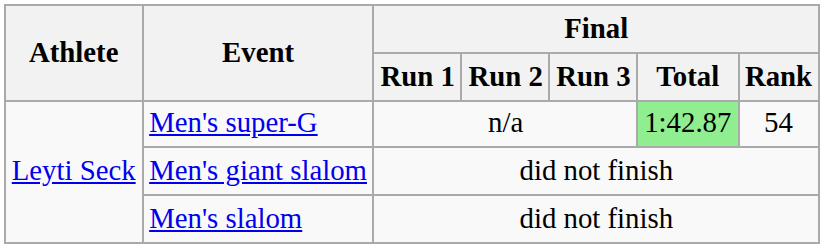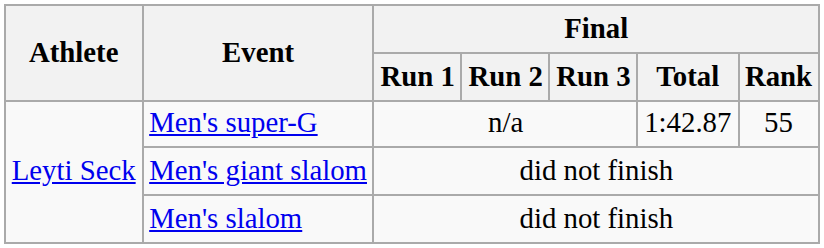 <table class="wikitable" style="font-size:90%">
 <tr>
 <th rowspan="2">Athlete</th>
 <th rowspan="2">Event</th>
 <th colspan="5">Final</th>
 </tr>
 <tr>
 <th>Run 1</th>
 <th>Run 2</th>
 <th>Run 3</th>
 <th>Total</th>
 <th>Rank</th>
 </tr>
 <tr>
 <td rowspan=3><a href='#'>Leyti Seck</a></td>
 <td><a href='#'>Men's super-G</a></td>
 <td colspan=3 align="center">n/a</td>
-<td align="center" style="background: lightgreen;">1:42.87</td>
-<td align="center">54</td>
+<td align="center">1:42.87</td>
+<td align="center">55</td>
 </tr>
 <tr>
 <td><a href='#'>Men's giant slalom</a></td>
 <td colspan=5 align="center">did not finish</td>
 </tr>
 <tr>
 <td><a href='#'>Men's slalom</a></td>
 <td colspan=5 align="center">did not finish</td>
 </tr>
 </table>
